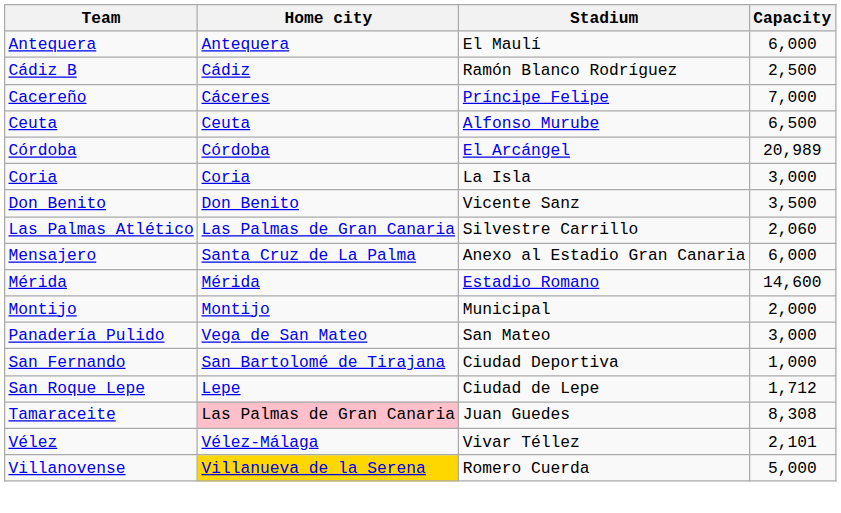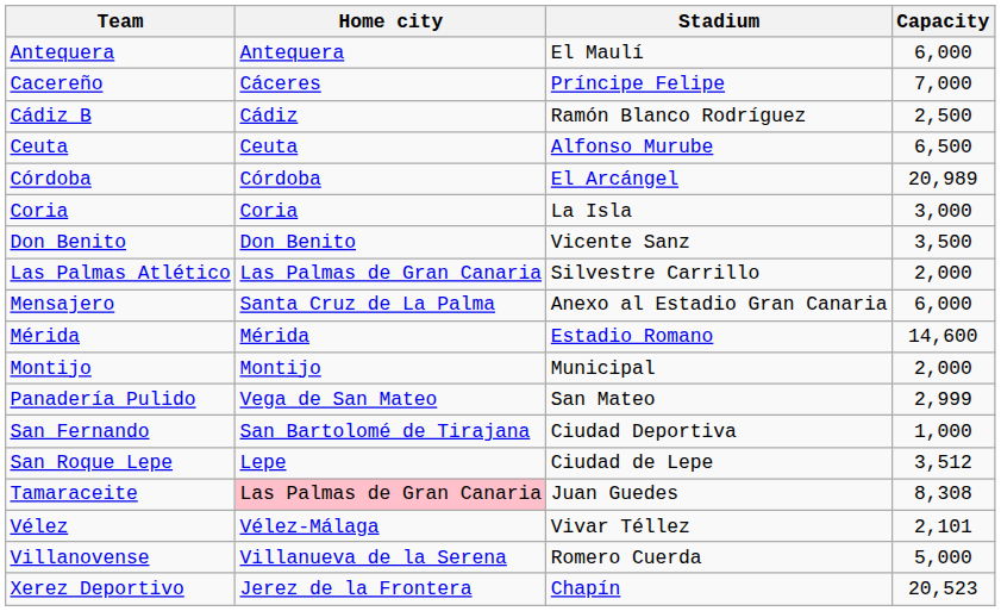 <table class="wikitable sortable">
 <tr>
 <th>Team</th>
 <th>Home city</th>
 <th>Stadium</th>
 <th>Capacity</th>
 </tr>
 <tr>
 <td><a href='#'>Antequera</a></td>
 <td><a href='#'>Antequera</a></td>
 <td>El Maulí</td>
 <td align=center>6,000</td>
 </tr>
 <tr>
+<td><a href='#'>Cacereño</a></td>
+<td><a href='#'>Cáceres</a></td>
+<td><a href='#'>Príncipe Felipe</a></td>
+<td align=center>7,000</td>
+</tr>
+<tr>
 <td><a href='#'>Cádiz B</a></td>
 <td><a href='#'>Cádiz</a></td>
 <td>Ramón Blanco Rodríguez</td>
 <td align=center>2,500</td>
-</tr>
-<tr>
-<td><a href='#'>Cacereño</a></td>
-<td><a href='#'>Cáceres</a></td>
-<td><a href='#'>Príncipe Felipe</a></td>
-<td align=center>7,000</td>
 </tr>
 <tr>
 <td><a href='#'>Ceuta</a></td>
 <td><a href='#'>Ceuta</a></td>
 <td><a href='#'>Alfonso Murube</a></td>
 <td align=center>6,500</td>
 </tr>
 <tr>
 <td><a href='#'>Córdoba</a></td>
 <td><a href='#'>Córdoba</a></td>
 <td><a href='#'>El Arcángel</a></td>
 <td align=center>20,989</td>
 </tr>
 <tr>
 <td><a href='#'>Coria</a></td>
 <td><a href='#'>Coria</a></td>
 <td>La Isla</td>
 <td align=center>3,000</td>
 </tr>
 <tr>
 <td><a href='#'>Don Benito</a></td>
 <td><a href='#'>Don Benito</a></td>
 <td>Vicente Sanz</td>
 <td align=center>3,500</td>
 </tr>
 <tr>
 <td><a href='#'>Las Palmas Atlético</a></td>
 <td><a href='#'>Las Palmas de Gran Canaria</a></td>
 <td>Silvestre Carrillo</td>
-<td align=center>2,060</td>
+<td align=center>2,000</td>
 </tr>
 <tr>
 <td><a href='#'>Mensajero</a></td>
 <td><a href='#'>Santa Cruz de La Palma</a></td>
 <td>Anexo al Estadio Gran Canaria</td>
 <td align=center>6,000</td>
 </tr>
 <tr>
 <td><a href='#'>Mérida</a></td>
 <td><a href='#'>Mérida</a></td>
 <td><a href='#'>Estadio Romano</a></td>
 <td align=center>14,600</td>
 </tr>
 <tr>
 <td><a href='#'>Montijo</a></td>
 <td><a href='#'>Montijo</a></td>
 <td>Municipal</td>
 <td align=center>2,000</td>
 </tr>
 <tr>
 <td><a href='#'>Panadería Pulido</a></td>
 <td><a href='#'>Vega de San Mateo</a></td>
 <td>San Mateo</td>
-<td align=center>3,000</td>
+<td align=center>2,999</td>
 </tr>
 <tr>
 <td><a href='#'>San Fernando</a></td>
 <td><a href='#'>San Bartolomé de Tirajana</a></td>
 <td>Ciudad Deportiva</td>
 <td align=center>1,000</td>
 </tr>
 <tr>
 <td><a href='#'>San Roque Lepe</a></td>
 <td><a href='#'>Lepe</a></td>
 <td>Ciudad de Lepe</td>
-<td align=center>1,712</td>
+<td align=center>3,512</td>
 </tr>
 <tr>
 <td><a href='#'>Tamaraceite</a></td>
 <td style="background: pink;">Las Palmas de Gran Canaria</td>
 <td>Juan Guedes</td>
 <td align=center>8,308</td>
 </tr>
 <tr>
 <td><a href='#'>Vélez</a></td>
 <td><a href='#'>Vélez-Málaga</a></td>
 <td>Vivar Téllez</td>
 <td align=center>2,101</td>
 </tr>
 <tr>
 <td><a href='#'>Villanovense</a></td>
-<td style="background: gold;"><a href='#'>Villanueva de la Serena</a></td>
+<td><a href='#'>Villanueva de la Serena</a></td>
 <td>Romero Cuerda</td>
 <td align=center>5,000</td>
 </tr>
+<tr>
+<td><a href='#'>Xerez Deportivo</a></td>
+<td><a href='#'>Jerez de la Frontera</a></td>
+<td><a href='#'>Chapín</a></td>
+<td align=center>20,523</td>
+</tr>
 </table>
